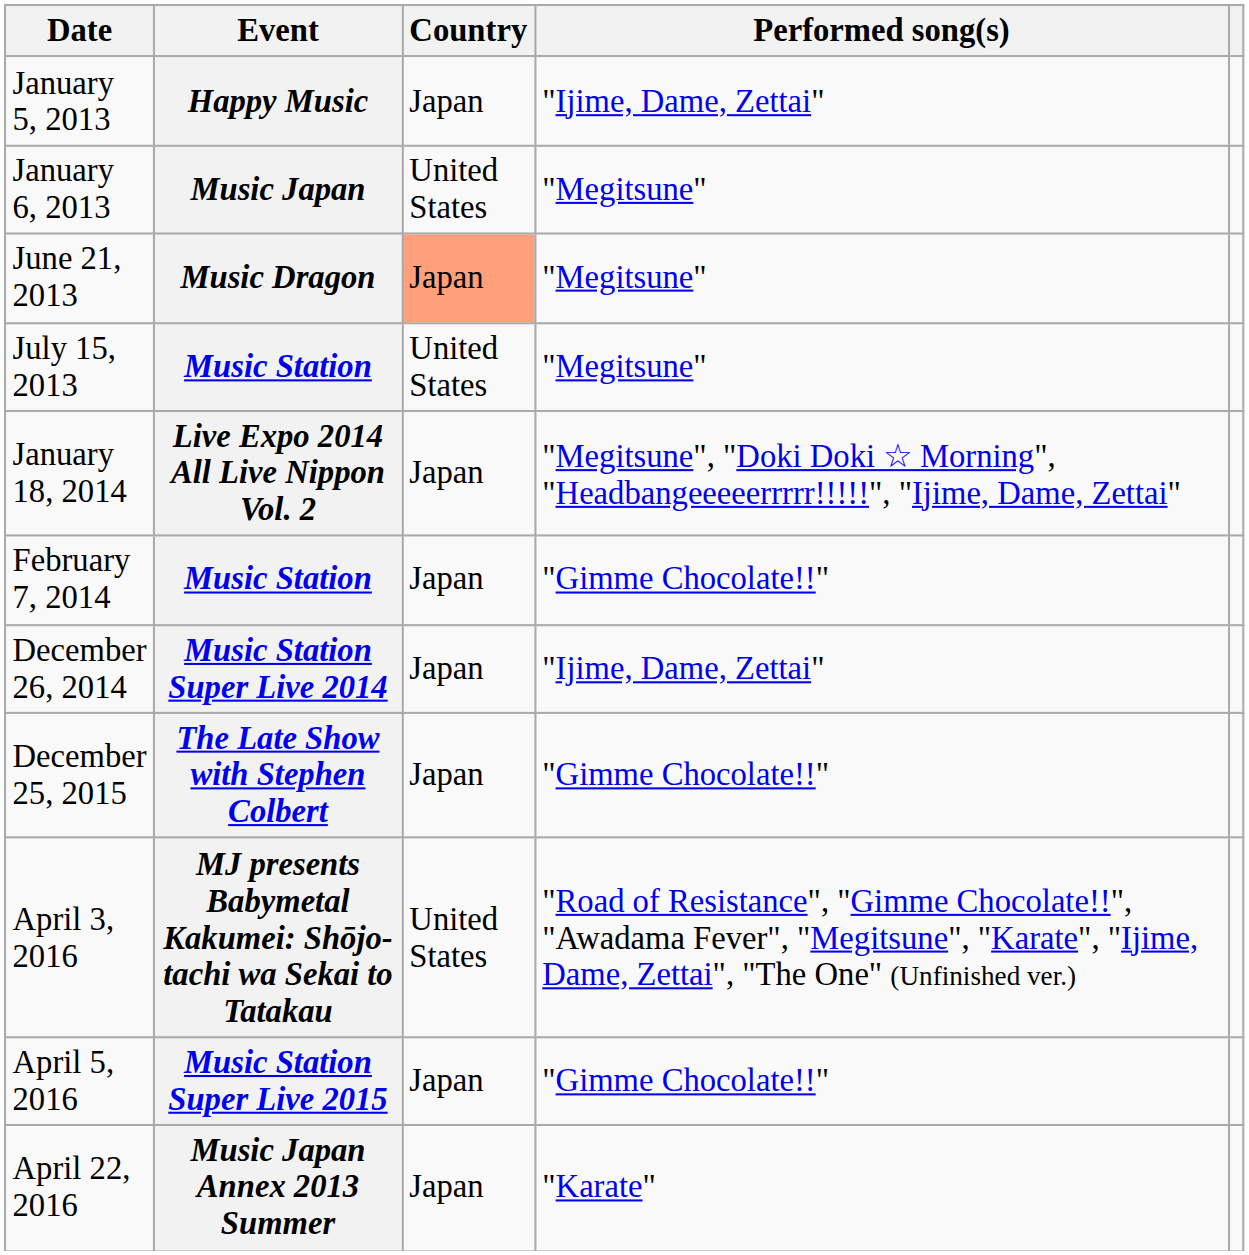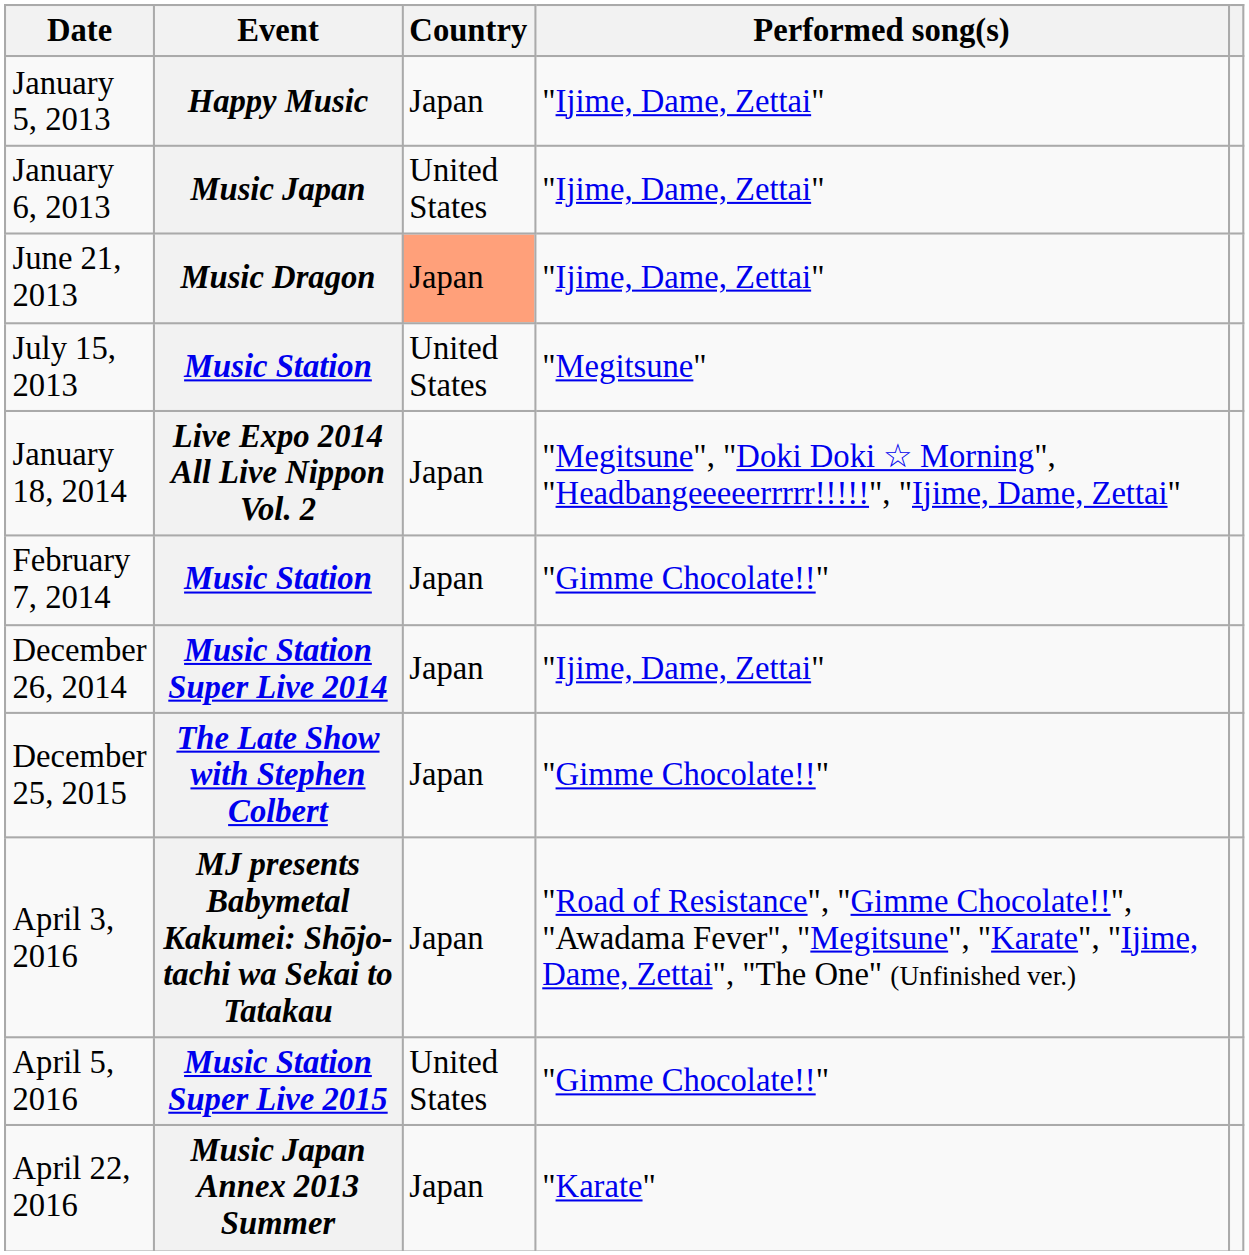 <table class="wikitable sortable plainrowheaders">
 <tr>
 <th style="width:12%;">Date</th>
 <th style="width:20%;">Event</th>
 <th style="width:10%;">Country</th>
 <th>Performed song(s)</th>
 <th scope="col" class="unsortable"></th>
 </tr>
 <tr>
 <td>January 5, 2013</td>
 <th scope="row"><em>Happy Music</em></th>
 <td>Japan</td>
 <td>"<a href='#'>Ijime, Dame, Zettai</a>"</td>
 <td style="text-align:center;"></td>
 </tr>
 <tr>
 <td>January 6, 2013</td>
 <th scope="row"><em>Music Japan</em></th>
 <td>United States</td>
-<td>"<a href='#'>Megitsune</a>"</td>
+<td>"<a href='#'>Ijime, Dame, Zettai</a>"</td>
 <td style="text-align:center;"></td>
 </tr>
 <tr>
 <td>June 21, 2013</td>
 <th scope="row"><em>Music Dragon</em></th>
 <td style="background: lightsalmon;">Japan</td>
-<td>"<a href='#'>Megitsune</a>"</td>
+<td>"<a href='#'>Ijime, Dame, Zettai</a>"</td>
 <td style="text-align:center;"></td>
 </tr>
 <tr>
 <td>July 15, 2013</td>
 <th scope="row"><em><a href='#'>Music Station</a></em></th>
 <td>United States</td>
 <td>"<a href='#'>Megitsune</a>"</td>
 <td style="text-align:center;"></td>
 </tr>
 <tr>
 <td>January 18, 2014</td>
 <th scope="row"><em>Live Expo 2014 All Live Nippon Vol. 2</em></th>
 <td>Japan</td>
 <td>"<a href='#'>Megitsune</a>", "<a href='#'>Doki Doki ☆ Morning</a>", "<a href='#'>Headbangeeeeerrrrr!!!!!</a>", "<a href='#'>Ijime, Dame, Zettai</a>"</td>
 <td style="text-align:center;"></td>
 </tr>
 <tr>
 <td>February 7, 2014</td>
 <th scope="row"><em><a href='#'>Music Station</a></em></th>
 <td>Japan</td>
 <td>"<a href='#'>Gimme Chocolate!!</a>"</td>
 <td style="text-align:center;"></td>
 </tr>
 <tr>
 <td>December 26, 2014</td>
 <th scope="row"><em><a href='#'>Music Station Super Live 2014</a></em></th>
 <td>Japan</td>
 <td>"<a href='#'>Ijime, Dame, Zettai</a>"</td>
 <td style="text-align:center;"></td>
 </tr>
 <tr>
 <td>December 25, 2015</td>
 <th scope="row"><em><a href='#'>The Late Show with Stephen Colbert</a></em></th>
 <td>Japan</td>
 <td>"<a href='#'>Gimme Chocolate!!</a>"</td>
 <td style="text-align:center;"></td>
 </tr>
 <tr>
 <td>April 3, 2016</td>
 <th scope="row"><em>MJ presents Babymetal Kakumei: Shōjo-tachi wa Sekai to Tatakau</em></th>
-<td>United States</td>
+<td>Japan</td>
 <td>"<a href='#'>Road of Resistance</a>", "<a href='#'>Gimme Chocolate!!</a>", "Awadama Fever", "<a href='#'>Megitsune</a>", "<a href='#'>Karate</a>", "<a href='#'>Ijime, Dame, Zettai</a>", "The One" <small>(Unfinished ver.)</small></td>
 <td style="text-align:center;"></td>
 </tr>
 <tr>
 <td>April 5, 2016</td>
 <th scope="row"><em><a href='#'>Music Station Super Live 2015</a></em></th>
-<td>Japan</td>
+<td>United States</td>
 <td>"<a href='#'>Gimme Chocolate!!</a>"</td>
 <td style="text-align:center;"></td>
 </tr>
 <tr>
 <td>April 22, 2016</td>
 <th scope="row"><em>Music Japan Annex 2013 Summer</em></th>
 <td>Japan</td>
 <td>"<a href='#'>Karate</a>"</td>
 <td style="text-align:center;"></td>
 </tr>
 </table>
